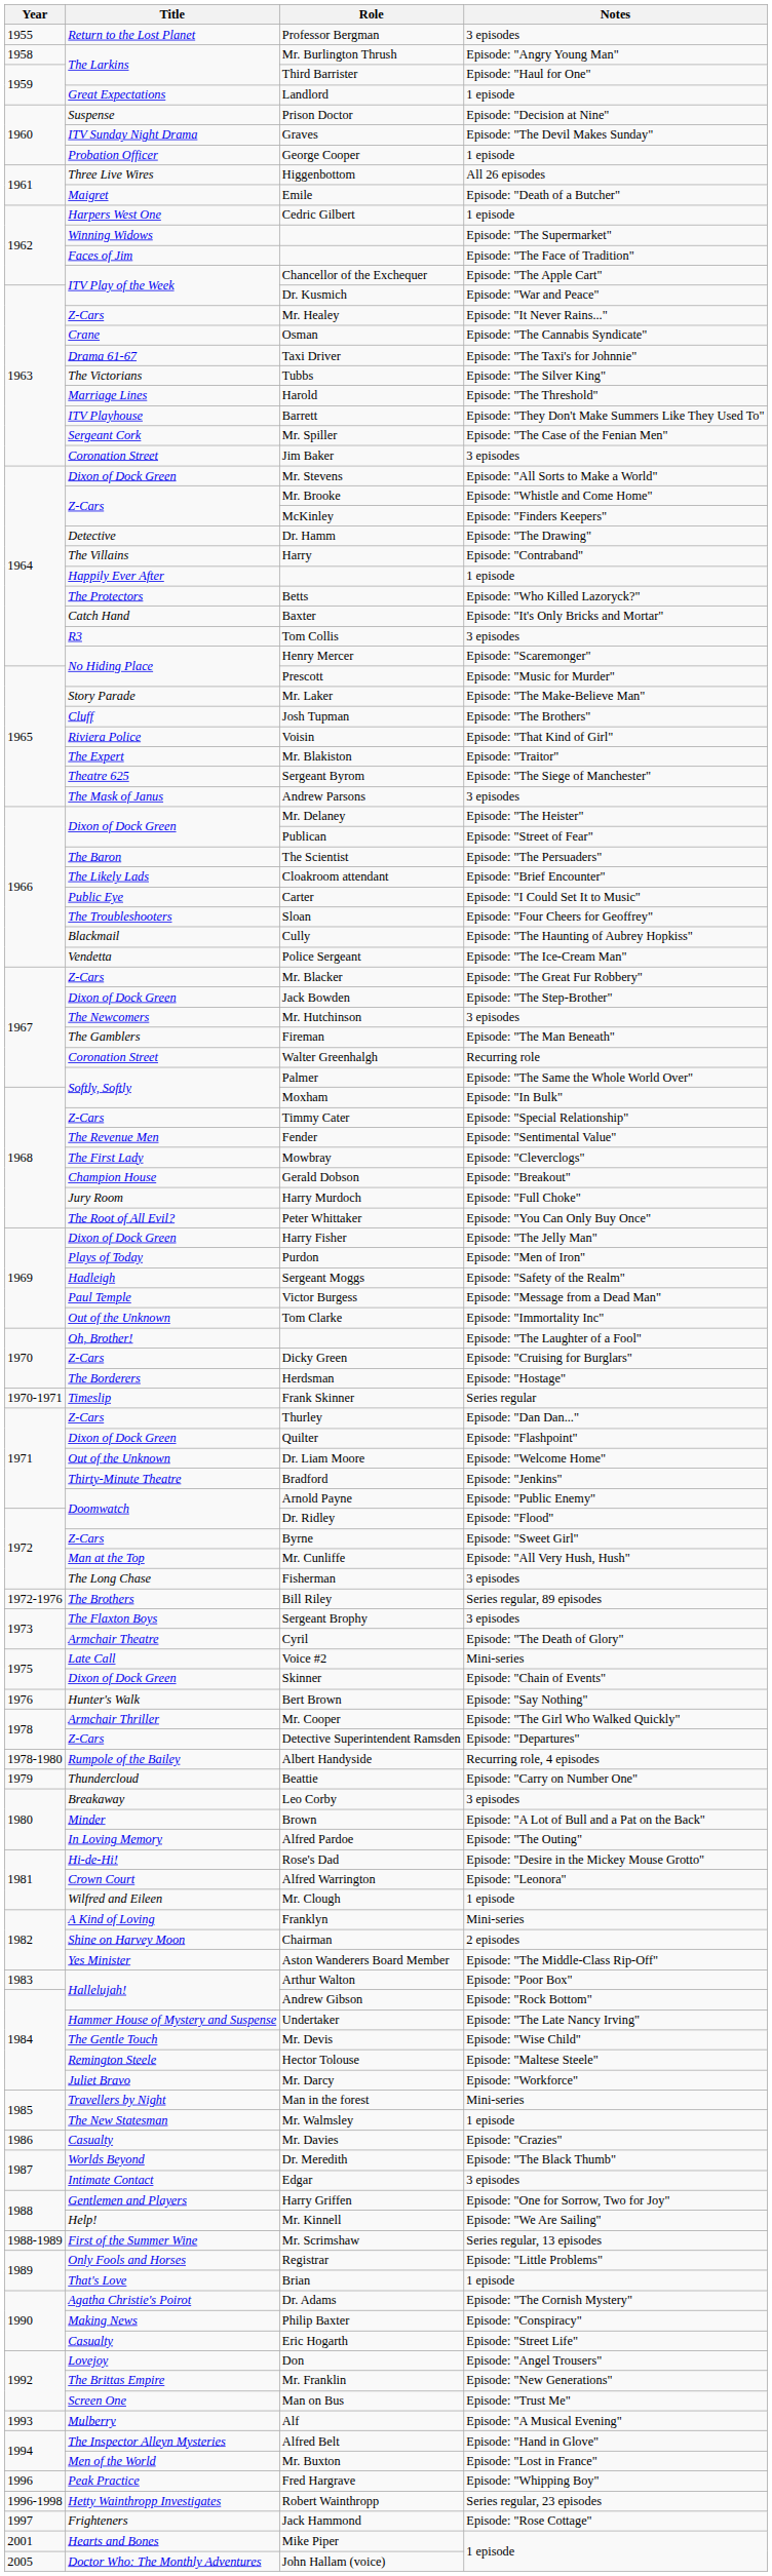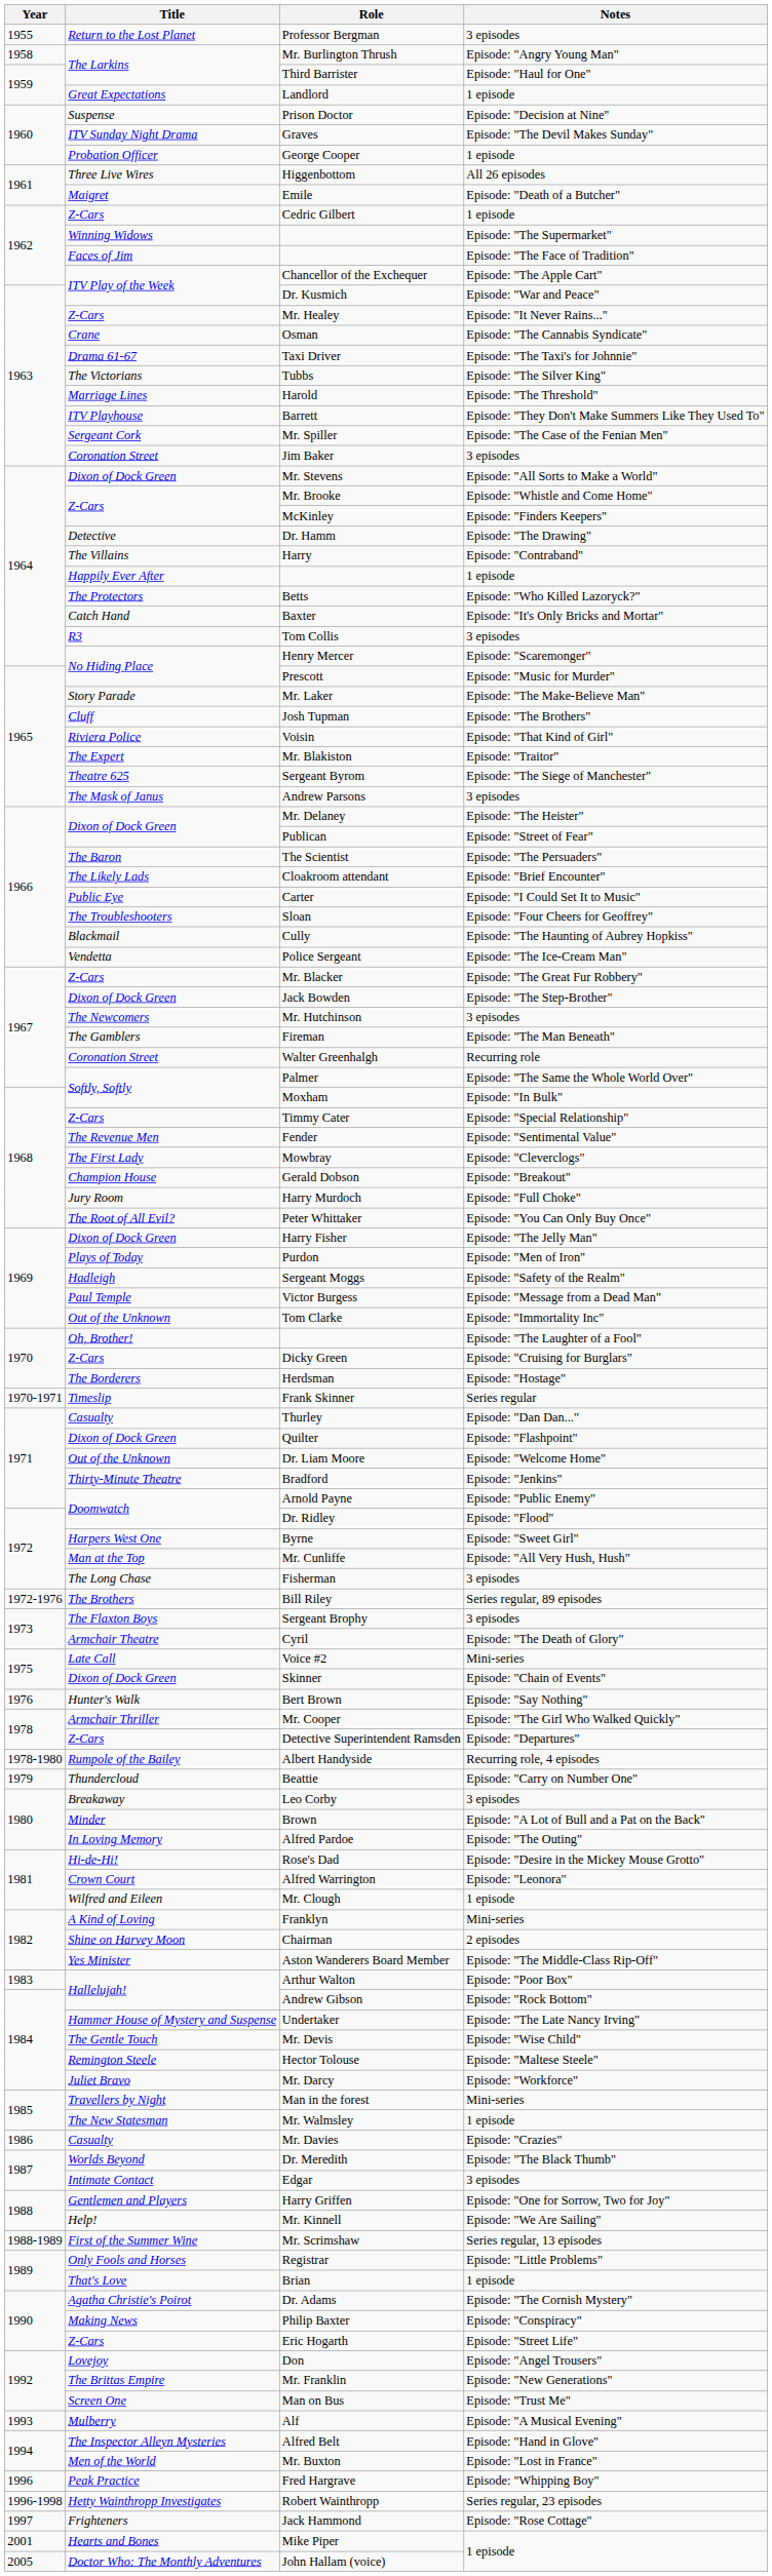 <table class="wikitable">
 <tr>
 <th>Year</th>
 <th>Title</th>
 <th>Role</th>
 <th>Notes</th>
 </tr>
 <tr>
 <td>1955</td>
 <td><em><a href='#'>Return to the Lost Planet</a></em></td>
 <td>Professor Bergman</td>
 <td>3 episodes</td>
 </tr>
 <tr>
 <td>1958</td>
 <td rowspan="2"><em><a href='#'>The Larkins</a></em></td>
 <td>Mr. Burlington Thrush</td>
 <td>Episode: "Angry Young Man"</td>
 </tr>
 <tr>
 <td rowspan="2">1959</td>
 <td>Third Barrister</td>
 <td>Episode: "Haul for One"</td>
 </tr>
 <tr>
 <td><em><a href='#'>Great Expectations</a></em></td>
 <td>Landlord</td>
 <td>1 episode</td>
 </tr>
 <tr>
 <td rowspan="3">1960</td>
 <td><em>Suspense</em></td>
 <td>Prison Doctor</td>
 <td>Episode: "Decision at Nine"</td>
 </tr>
 <tr>
 <td><em><a href='#'>ITV Sunday Night Drama</a></em></td>
 <td>Graves</td>
 <td>Episode: "The Devil Makes Sunday"</td>
 </tr>
 <tr>
 <td><em><a href='#'>Probation Officer</a></em></td>
 <td>George Cooper</td>
 <td>1 episode</td>
 </tr>
 <tr>
 <td rowspan="2">1961</td>
 <td><em>Three Live Wires</em></td>
 <td>Higgenbottom</td>
 <td>All 26 episodes</td>
 </tr>
 <tr>
 <td><em><a href='#'>Maigret</a></em></td>
 <td>Emile</td>
 <td>Episode: "Death of a Butcher"</td>
 </tr>
 <tr>
 <td rowspan="4">1962</td>
-<td><em><a href='#'>Harpers West One</a></em></td>
+<td><em><a href='#'>Z-Cars</a></em></td>
 <td>Cedric Gilbert</td>
 <td>1 episode</td>
 </tr>
 <tr>
 <td><em><a href='#'>Winning Widows</a></em></td>
 <td></td>
 <td>Episode: "The Supermarket"</td>
 </tr>
 <tr>
 <td><em><a href='#'>Faces of Jim</a></em></td>
 <td></td>
 <td>Episode: "The Face of Tradition"</td>
 </tr>
 <tr>
 <td rowspan="2"><em><a href='#'>ITV Play of the Week</a></em></td>
 <td>Chancellor of the Exchequer</td>
 <td>Episode: "The Apple Cart"</td>
 </tr>
 <tr>
 <td rowspan="9">1963</td>
 <td>Dr. Kusmich</td>
 <td>Episode: "War and Peace"</td>
 </tr>
 <tr>
 <td><em><a href='#'>Z-Cars</a></em></td>
 <td>Mr. Healey</td>
 <td>Episode: "It Never Rains..."</td>
 </tr>
 <tr>
 <td><em><a href='#'>Crane</a></em></td>
 <td>Osman</td>
 <td>Episode: "The Cannabis Syndicate"</td>
 </tr>
 <tr>
 <td><em><a href='#'>Drama 61-67</a></em></td>
 <td>Taxi Driver</td>
 <td>Episode: "The Taxi's for Johnnie"</td>
 </tr>
 <tr>
 <td><em>The Victorians</em></td>
 <td>Tubbs</td>
 <td>Episode: "The Silver King"</td>
 </tr>
 <tr>
 <td><em><a href='#'>Marriage Lines</a></em></td>
 <td>Harold</td>
 <td>Episode: "The Threshold"</td>
 </tr>
 <tr>
 <td><em><a href='#'>ITV Playhouse</a></em></td>
 <td>Barrett</td>
 <td>Episode: "They Don't Make Summers Like They Used To"</td>
 </tr>
 <tr>
 <td><em><a href='#'>Sergeant Cork</a></em></td>
 <td>Mr. Spiller</td>
 <td>Episode: "The Case of the Fenian Men"</td>
 </tr>
 <tr>
 <td><em><a href='#'>Coronation Street</a></em></td>
 <td>Jim Baker</td>
 <td>3 episodes</td>
 </tr>
 <tr>
 <td rowspan="10">1964</td>
 <td><em><a href='#'>Dixon of Dock Green</a></em></td>
 <td>Mr. Stevens</td>
 <td>Episode: "All Sorts to Make a World"</td>
 </tr>
 <tr>
 <td rowspan="2"><em><a href='#'>Z-Cars</a></em></td>
 <td>Mr. Brooke</td>
 <td>Episode: "Whistle and Come Home"</td>
 </tr>
 <tr>
 <td>McKinley</td>
 <td>Episode: "Finders Keepers"</td>
 </tr>
 <tr>
 <td><em>Detective</em></td>
 <td>Dr. Hamm</td>
 <td>Episode: "The Drawing"</td>
 </tr>
 <tr>
 <td><em>The Villains</em></td>
 <td>Harry</td>
 <td>Episode: "Contraband"</td>
 </tr>
 <tr>
 <td><em><a href='#'>Happily Ever After</a></em></td>
 <td></td>
 <td>1 episode</td>
 </tr>
 <tr>
 <td><em><a href='#'>The Protectors</a></em></td>
 <td>Betts</td>
 <td>Episode: "Who Killed Lazoryck?"</td>
 </tr>
 <tr>
 <td><em>Catch Hand</em></td>
 <td>Baxter</td>
 <td>Episode: "It's Only Bricks and Mortar"</td>
 </tr>
 <tr>
 <td><em><a href='#'>R3</a></em></td>
 <td>Tom Collis</td>
 <td>3 episodes</td>
 </tr>
 <tr>
 <td rowspan="2"><em><a href='#'>No Hiding Place</a></em></td>
 <td>Henry Mercer</td>
 <td>Episode: "Scaremonger"</td>
 </tr>
 <tr>
 <td rowspan="7">1965</td>
 <td>Prescott</td>
 <td>Episode: "Music for Murder"</td>
 </tr>
 <tr>
 <td><em>Story Parade</em></td>
 <td>Mr. Laker</td>
 <td>Episode: "The Make-Believe Man"</td>
 </tr>
 <tr>
 <td><em><a href='#'>Cluff</a></em></td>
 <td>Josh Tupman</td>
 <td>Episode: "The Brothers"</td>
 </tr>
 <tr>
 <td><em><a href='#'>Riviera Police</a></em></td>
 <td>Voisin</td>
 <td>Episode: "That Kind of Girl"</td>
 </tr>
 <tr>
 <td><em><a href='#'>The Expert</a></em></td>
 <td>Mr. Blakiston</td>
 <td>Episode: "Traitor"</td>
 </tr>
 <tr>
 <td><em><a href='#'>Theatre 625</a></em></td>
 <td>Sergeant Byrom</td>
 <td>Episode: "The Siege of Manchester"</td>
 </tr>
 <tr>
 <td><em><a href='#'>The Mask of Janus</a></em></td>
 <td>Andrew Parsons</td>
 <td>3 episodes</td>
 </tr>
 <tr>
 <td rowspan="8">1966</td>
 <td rowspan="2"><em><a href='#'>Dixon of Dock Green</a></em></td>
 <td>Mr. Delaney</td>
 <td>Episode: "The Heister"</td>
 </tr>
 <tr>
 <td>Publican</td>
 <td>Episode: "Street of Fear"</td>
 </tr>
 <tr>
 <td><em><a href='#'>The Baron</a></em></td>
 <td>The Scientist</td>
 <td>Episode: "The Persuaders"</td>
 </tr>
 <tr>
 <td><em><a href='#'>The Likely Lads</a></em></td>
 <td>Cloakroom attendant</td>
 <td>Episode: "Brief Encounter"</td>
 </tr>
 <tr>
 <td><em><a href='#'>Public Eye</a></em></td>
 <td>Carter</td>
 <td>Episode: "I Could Set It to Music"</td>
 </tr>
 <tr>
 <td><em><a href='#'>The Troubleshooters</a></em></td>
 <td>Sloan</td>
 <td>Episode: "Four Cheers for Geoffrey"</td>
 </tr>
 <tr>
 <td><em>Blackmail</em></td>
 <td>Cully</td>
 <td>Episode: "The Haunting of Aubrey Hopkiss"</td>
 </tr>
 <tr>
 <td><em>Vendetta</em></td>
 <td>Police Sergeant</td>
 <td>Episode: "The Ice-Cream Man"</td>
 </tr>
 <tr>
 <td rowspan="6">1967</td>
 <td><em><a href='#'>Z-Cars</a></em></td>
 <td>Mr. Blacker</td>
 <td>Episode: "The Great Fur Robbery"</td>
 </tr>
 <tr>
 <td><em><a href='#'>Dixon of Dock Green</a></em></td>
 <td>Jack Bowden</td>
 <td>Episode: "The Step-Brother"</td>
 </tr>
 <tr>
 <td><em><a href='#'>The Newcomers</a></em></td>
 <td>Mr. Hutchinson</td>
 <td>3 episodes</td>
 </tr>
 <tr>
 <td><em>The Gamblers</em></td>
 <td>Fireman</td>
 <td>Episode: "The Man Beneath"</td>
 </tr>
 <tr>
 <td><em><a href='#'>Coronation Street</a></em></td>
 <td>Walter Greenhalgh</td>
 <td>Recurring role</td>
 </tr>
 <tr>
 <td rowspan="2"><em><a href='#'>Softly, Softly</a></em></td>
 <td>Palmer</td>
 <td>Episode: "The Same the Whole World Over"</td>
 </tr>
 <tr>
 <td rowspan="7">1968</td>
 <td>Moxham</td>
 <td>Episode: "In Bulk"</td>
 </tr>
 <tr>
 <td><em><a href='#'>Z-Cars</a></em></td>
 <td>Timmy Cater</td>
 <td>Episode: "Special Relationship"</td>
 </tr>
 <tr>
 <td><em><a href='#'>The Revenue Men</a></em></td>
 <td>Fender</td>
 <td>Episode: "Sentimental Value"</td>
 </tr>
 <tr>
 <td><em><a href='#'>The First Lady</a></em></td>
 <td>Mowbray</td>
 <td>Episode: "Cleverclogs"</td>
 </tr>
 <tr>
 <td><em><a href='#'>Champion House</a></em></td>
 <td>Gerald Dobson</td>
 <td>Episode: "Breakout"</td>
 </tr>
 <tr>
 <td><em>Jury Room</em></td>
 <td>Harry Murdoch</td>
 <td>Episode: "Full Choke"</td>
 </tr>
 <tr>
 <td><em><a href='#'>The Root of All Evil?</a></em></td>
 <td>Peter Whittaker</td>
 <td>Episode: "You Can Only Buy Once"</td>
 </tr>
 <tr>
 <td rowspan="5">1969</td>
 <td><em><a href='#'>Dixon of Dock Green</a></em></td>
 <td>Harry Fisher</td>
 <td>Episode: "The Jelly Man"</td>
 </tr>
 <tr>
 <td><em><a href='#'>Plays of Today</a></em></td>
 <td>Purdon</td>
 <td>Episode: "Men of Iron"</td>
 </tr>
 <tr>
 <td><em><a href='#'>Hadleigh</a></em></td>
 <td>Sergeant Moggs</td>
 <td>Episode: "Safety of the Realm"</td>
 </tr>
 <tr>
 <td><em><a href='#'>Paul Temple</a></em></td>
 <td>Victor Burgess</td>
 <td>Episode: "Message from a Dead Man"</td>
 </tr>
 <tr>
 <td><em><a href='#'>Out of the Unknown</a></em></td>
 <td>Tom Clarke</td>
 <td>Episode: "Immortality Inc"</td>
 </tr>
 <tr>
 <td rowspan="3">1970</td>
 <td><em><a href='#'>Oh, Brother!</a></em></td>
 <td></td>
 <td>Episode: "The Laughter of a Fool"</td>
 </tr>
 <tr>
 <td><em><a href='#'>Z-Cars</a></em></td>
 <td>Dicky Green</td>
 <td>Episode: "Cruising for Burglars"</td>
 </tr>
 <tr>
 <td><em><a href='#'>The Borderers</a></em></td>
 <td>Herdsman</td>
 <td>Episode: "Hostage"</td>
 </tr>
 <tr>
 <td>1970-1971</td>
 <td><em><a href='#'>Timeslip</a></em></td>
 <td>Frank Skinner</td>
 <td>Series regular</td>
 </tr>
 <tr>
 <td rowspan="5">1971</td>
-<td><em><a href='#'>Z-Cars</a></em></td>
+<td><em><a href='#'>Casualty</a></em></td>
 <td>Thurley</td>
 <td>Episode: "Dan Dan..."</td>
 </tr>
 <tr>
 <td><em><a href='#'>Dixon of Dock Green</a></em></td>
 <td>Quilter</td>
 <td>Episode: "Flashpoint"</td>
 </tr>
 <tr>
 <td><em><a href='#'>Out of the Unknown</a></em></td>
 <td>Dr. Liam Moore</td>
 <td>Episode: "Welcome Home"</td>
 </tr>
 <tr>
 <td><em><a href='#'>Thirty-Minute Theatre</a></em></td>
 <td>Bradford</td>
 <td>Episode: "Jenkins"</td>
 </tr>
 <tr>
 <td rowspan="2"><em><a href='#'>Doomwatch</a></em></td>
 <td>Arnold Payne</td>
 <td>Episode: "Public Enemy"</td>
 </tr>
 <tr>
 <td rowspan="4">1972</td>
 <td>Dr. Ridley</td>
 <td>Episode: "Flood"</td>
 </tr>
 <tr>
-<td><em><a href='#'>Z-Cars</a></em></td>
+<td><em><a href='#'>Harpers West One</a></em></td>
 <td>Byrne</td>
 <td>Episode: "Sweet Girl"</td>
 </tr>
 <tr>
 <td><em><a href='#'>Man at the Top</a></em></td>
 <td>Mr. Cunliffe</td>
 <td>Episode: "All Very Hush, Hush"</td>
 </tr>
 <tr>
 <td><em>The Long Chase</em></td>
 <td>Fisherman</td>
 <td>3 episodes</td>
 </tr>
 <tr>
 <td>1972-1976</td>
 <td><em><a href='#'>The Brothers</a></em></td>
 <td>Bill Riley</td>
 <td>Series regular, 89 episodes</td>
 </tr>
 <tr>
 <td rowspan="2">1973</td>
 <td><em><a href='#'>The Flaxton Boys</a></em></td>
 <td>Sergeant Brophy</td>
 <td>3 episodes</td>
 </tr>
 <tr>
 <td><em><a href='#'>Armchair Theatre</a></em></td>
 <td>Cyril</td>
 <td>Episode: "The Death of Glory"</td>
 </tr>
 <tr>
 <td rowspan="2">1975</td>
 <td><em><a href='#'>Late Call</a></em></td>
 <td>Voice #2</td>
 <td>Mini-series</td>
 </tr>
 <tr>
 <td><em><a href='#'>Dixon of Dock Green</a></em></td>
 <td>Skinner</td>
 <td>Episode: "Chain of Events"</td>
 </tr>
 <tr>
 <td>1976</td>
 <td><em>Hunter's Walk</em></td>
 <td>Bert Brown</td>
 <td>Episode: "Say Nothing"</td>
 </tr>
 <tr>
 <td rowspan="2">1978</td>
 <td><em><a href='#'>Armchair Thriller</a></em></td>
 <td>Mr. Cooper</td>
 <td>Episode: "The Girl Who Walked Quickly"</td>
 </tr>
 <tr>
 <td><em><a href='#'>Z-Cars</a></em></td>
 <td>Detective Superintendent Ramsden</td>
 <td>Episode: "Departures"</td>
 </tr>
 <tr>
 <td>1978-1980</td>
 <td><em><a href='#'>Rumpole of the Bailey</a></em></td>
 <td>Albert Handyside</td>
 <td>Recurring role, 4 episodes</td>
 </tr>
 <tr>
 <td>1979</td>
 <td><em>Thundercloud</em></td>
 <td>Beattie</td>
 <td>Episode: "Carry on Number One"</td>
 </tr>
 <tr>
 <td rowspan="3">1980</td>
 <td><em>Breakaway</em></td>
 <td>Leo Corby</td>
 <td>3 episodes</td>
 </tr>
 <tr>
 <td><em><a href='#'>Minder</a></em></td>
 <td>Brown</td>
 <td>Episode: "A Lot of Bull and a Pat on the Back"</td>
 </tr>
 <tr>
 <td><em><a href='#'>In Loving Memory</a></em></td>
 <td>Alfred Pardoe</td>
 <td>Episode: "The Outing"</td>
 </tr>
 <tr>
 <td rowspan="3">1981</td>
 <td><em><a href='#'>Hi-de-Hi!</a></em></td>
 <td>Rose's Dad</td>
 <td>Episode: "Desire in the Mickey Mouse Grotto"</td>
 </tr>
 <tr>
 <td><em><a href='#'>Crown Court</a></em></td>
 <td>Alfred Warrington</td>
 <td>Episode: "Leonora"</td>
 </tr>
 <tr>
 <td><em>Wilfred and Eileen</em></td>
 <td>Mr. Clough</td>
 <td>1 episode</td>
 </tr>
 <tr>
 <td rowspan="3">1982</td>
 <td><em><a href='#'>A Kind of Loving</a></em></td>
 <td>Franklyn</td>
 <td>Mini-series</td>
 </tr>
 <tr>
 <td><em><a href='#'>Shine on Harvey Moon</a></em></td>
 <td>Chairman</td>
 <td>2 episodes</td>
 </tr>
 <tr>
 <td><em><a href='#'>Yes Minister</a></em></td>
 <td>Aston Wanderers Board Member</td>
 <td>Episode: "The Middle-Class Rip-Off"</td>
 </tr>
 <tr>
 <td>1983</td>
 <td rowspan="2"><em><a href='#'>Hallelujah!</a></em></td>
 <td>Arthur Walton</td>
 <td>Episode: "Poor Box"</td>
 </tr>
 <tr>
 <td rowspan="5">1984</td>
 <td>Andrew Gibson</td>
 <td>Episode: "Rock Bottom"</td>
 </tr>
 <tr>
 <td><em><a href='#'>Hammer House of Mystery and Suspense</a></em></td>
 <td>Undertaker</td>
 <td>Episode: "The Late Nancy Irving"</td>
 </tr>
 <tr>
 <td><em><a href='#'>The Gentle Touch</a></em></td>
 <td>Mr. Devis</td>
 <td>Episode: "Wise Child"</td>
 </tr>
 <tr>
 <td><em><a href='#'>Remington Steele</a></em></td>
 <td>Hector Tolouse</td>
 <td>Episode: "Maltese Steele"</td>
 </tr>
 <tr>
 <td><em><a href='#'>Juliet Bravo</a></em></td>
 <td>Mr. Darcy</td>
 <td>Episode: "Workforce"</td>
 </tr>
 <tr>
 <td rowspan="2">1985</td>
 <td><em><a href='#'>Travellers by Night</a></em></td>
 <td>Man in the forest</td>
 <td>Mini-series</td>
 </tr>
 <tr>
 <td><em><a href='#'>The New Statesman</a></em></td>
 <td>Mr. Walmsley</td>
 <td>1 episode</td>
 </tr>
 <tr>
 <td>1986</td>
 <td><em><a href='#'>Casualty</a></em></td>
 <td>Mr. Davies</td>
 <td>Episode: "Crazies"</td>
 </tr>
 <tr>
 <td rowspan="2">1987</td>
 <td><em><a href='#'>Worlds Beyond</a></em></td>
 <td>Dr. Meredith</td>
 <td>Episode: "The Black Thumb"</td>
 </tr>
 <tr>
 <td><em><a href='#'>Intimate Contact</a></em></td>
 <td>Edgar</td>
 <td>3 episodes</td>
 </tr>
 <tr>
 <td rowspan="2">1988</td>
 <td><em><a href='#'>Gentlemen and Players</a></em></td>
 <td>Harry Griffen</td>
 <td>Episode: "One for Sorrow, Two for Joy"</td>
 </tr>
 <tr>
 <td><em>Help!</em></td>
 <td>Mr. Kinnell</td>
 <td>Episode: "We Are Sailing"</td>
 </tr>
 <tr>
 <td>1988-1989</td>
 <td><em><a href='#'>First of the Summer Wine</a></em></td>
 <td>Mr. Scrimshaw</td>
 <td>Series regular, 13 episodes</td>
 </tr>
 <tr>
 <td rowspan="2">1989</td>
 <td><em><a href='#'>Only Fools and Horses</a></em></td>
 <td>Registrar</td>
 <td>Episode: "Little Problems"</td>
 </tr>
 <tr>
 <td><em><a href='#'>That's Love</a></em></td>
 <td>Brian</td>
 <td>1 episode</td>
 </tr>
 <tr>
 <td rowspan="3">1990</td>
 <td><em><a href='#'>Agatha Christie's Poirot</a></em></td>
 <td>Dr. Adams</td>
 <td>Episode: "The Cornish Mystery"</td>
 </tr>
 <tr>
 <td><em><a href='#'>Making News</a></em></td>
 <td>Philip Baxter</td>
 <td>Episode: "Conspiracy"</td>
 </tr>
 <tr>
-<td><em><a href='#'>Casualty</a></em></td>
+<td><em><a href='#'>Z-Cars</a></em></td>
 <td>Eric Hogarth</td>
 <td>Episode: "Street Life"</td>
 </tr>
 <tr>
 <td rowspan="3">1992</td>
 <td><em><a href='#'>Lovejoy</a></em></td>
 <td>Don</td>
 <td>Episode: "Angel Trousers"</td>
 </tr>
 <tr>
 <td><em><a href='#'>The Brittas Empire</a></em></td>
 <td>Mr. Franklin</td>
 <td>Episode: "New Generations"</td>
 </tr>
 <tr>
 <td><em><a href='#'>Screen One</a></em></td>
 <td>Man on Bus</td>
 <td>Episode: "Trust Me"</td>
 </tr>
 <tr>
 <td>1993</td>
 <td><em><a href='#'>Mulberry</a></em></td>
 <td>Alf</td>
 <td>Episode: "A Musical Evening"</td>
 </tr>
 <tr>
 <td rowspan="2">1994</td>
 <td><em><a href='#'>The Inspector Alleyn Mysteries</a></em></td>
 <td>Alfred Belt</td>
 <td>Episode: "Hand in Glove"</td>
 </tr>
 <tr>
 <td><em><a href='#'>Men of the World</a></em></td>
 <td>Mr. Buxton</td>
 <td>Episode: "Lost in France"</td>
 </tr>
 <tr>
 <td>1996</td>
 <td><em><a href='#'>Peak Practice</a></em></td>
 <td>Fred Hargrave</td>
 <td>Episode: "Whipping Boy"</td>
 </tr>
 <tr>
 <td>1996-1998</td>
 <td><em><a href='#'>Hetty Wainthropp Investigates</a></em></td>
 <td>Robert Wainthropp</td>
 <td>Series regular, 23 episodes</td>
 </tr>
 <tr>
 <td>1997</td>
 <td><em>Frighteners</em></td>
 <td>Jack Hammond</td>
 <td>Episode: "Rose Cottage"</td>
 </tr>
 <tr>
 <td>2001</td>
 <td><em><a href='#'>Hearts and Bones</a></em></td>
 <td>Mike Piper</td>
 <td rowspan="2">1 episode</td>
 </tr>
 <tr>
 <td>2005</td>
 <td><em><a href='#'>Doctor Who: The Monthly Adventures</a></em></td>
 <td>John Hallam (voice)</td>
 </tr>
 </table>
